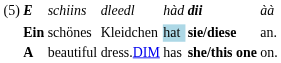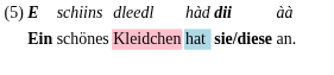 <table>
 <tr>
 <td>(5)</td>
 <td><strong><em>E</em></strong></td>
 <td><em>schiins</em></td>
 <td><em>dleedl</em></td>
 <td><em>hàd</em></td>
 <td><strong><em>dii</em></strong></td>
 <td><em>àà</em></td>
 </tr>
 <tr>
 <td></td>
 <td></td>
 <td></td>
 <td></td>
 <td></td>
 <td></td>
 <td></td>
 </tr>
 <tr>
 <td></td>
 <td><strong>Ein</strong></td>
 <td>schönes</td>
-<td>Kleidchen</td>
+<td style="background: pink;">Kleidchen</td>
 <td style="background: lightblue;">hat</td>
 <td><strong>sie/diese</strong></td>
 <td>an.</td>
 </tr>
-<tr>
-<td></td>
-<td><strong>A</strong></td>
-<td>beautiful</td>
-<td>dress.<a href='#'>DIM</a></td>
-<td>has</td>
-<td><strong>she/this one</strong></td>
-<td>on.</td>
-</tr>
 </table>
